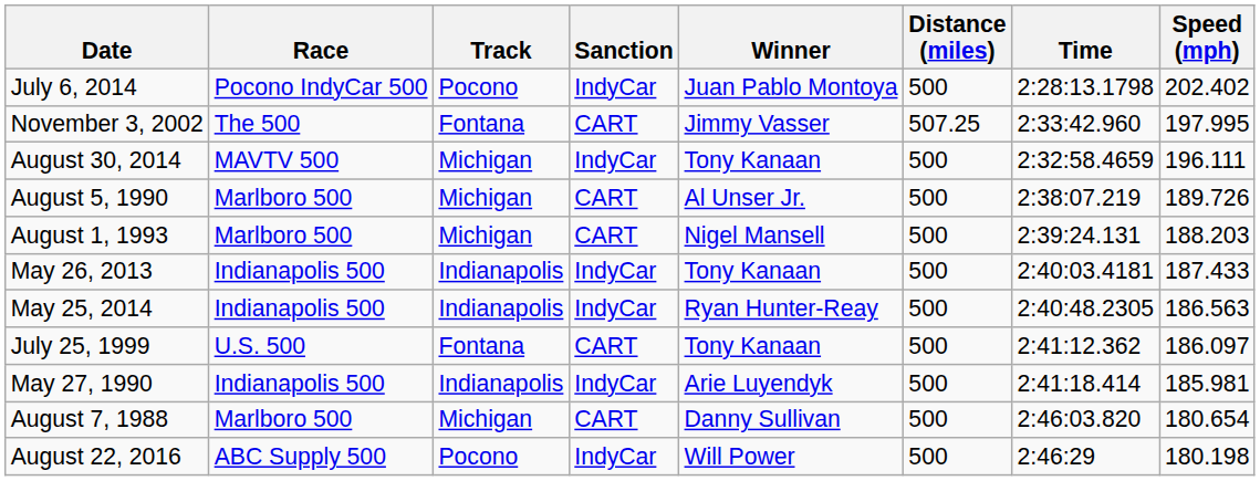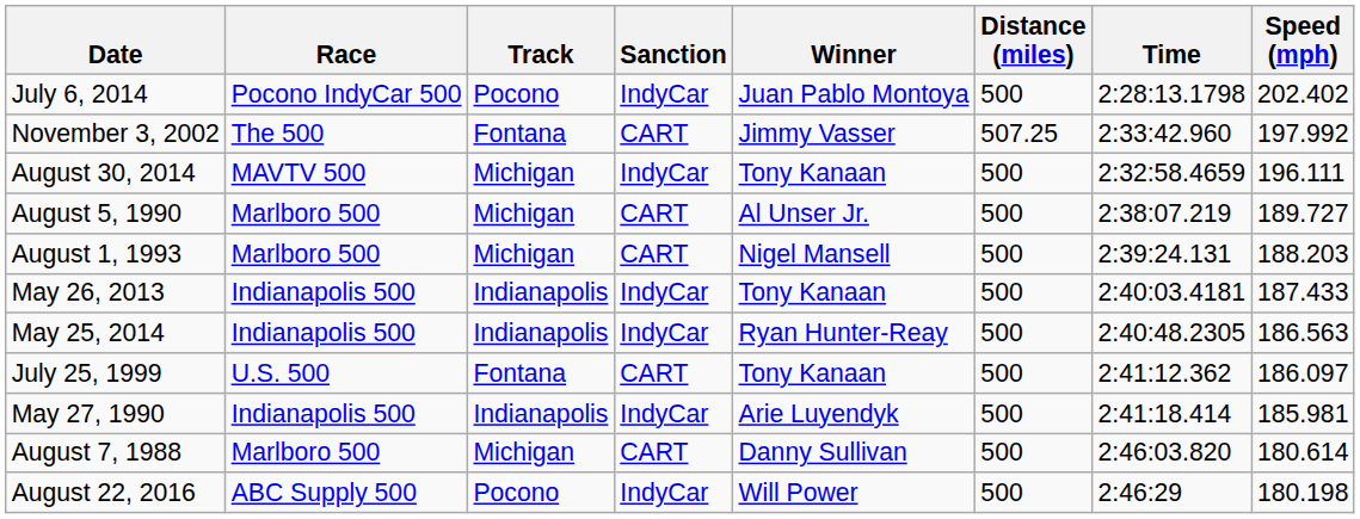 <table class="wikitable" style="font-size:90%;">
 <tr>
 <th valign="bottom" class="unsortable">Date<br></th>
 <th valign="bottom" class="unsortable">Race<br></th>
 <th valign="bottom" class="unsortable">Track<br></th>
 <th valign="bottom" class="unsortable">Sanction<br></th>
 <th valign="bottom" class="unsortable">Winner<br></th>
 <th valign="bottom">Distance<br>(<a href='#'>miles</a>)</th>
 <th valign="bottom">Time<br></th>
 <th valign="bottom">Speed<br>(<a href='#'>mph</a>)<br></th>
 </tr>
 <tr>
 <td>July 6, 2014</td>
 <td><a href='#'>Pocono IndyCar 500</a></td>
 <td><a href='#'>Pocono</a></td>
 <td><a href='#'>IndyCar</a></td>
 <td> <a href='#'>Juan Pablo Montoya</a></td>
 <td>500</td>
 <td>2:28:13.1798</td>
 <td>202.402</td>
 </tr>
 <tr>
 <td>November 3, 2002</td>
 <td><a href='#'>The 500</a></td>
 <td><a href='#'>Fontana</a></td>
 <td><a href='#'>CART</a></td>
 <td> <a href='#'>Jimmy Vasser</a></td>
 <td>507.25</td>
 <td>2:33:42.960</td>
-<td>197.995</td>
+<td>197.992</td>
 </tr>
 <tr>
 <td>August 30, 2014</td>
 <td><a href='#'>MAVTV 500</a></td>
 <td><a href='#'>Michigan</a></td>
 <td><a href='#'>IndyCar</a></td>
 <td> <a href='#'>Tony Kanaan</a></td>
 <td>500</td>
 <td>2:32:58.4659</td>
 <td>196.111</td>
 </tr>
 <tr>
 <td>August 5, 1990</td>
 <td><a href='#'>Marlboro 500</a> </td>
 <td><a href='#'>Michigan</a></td>
 <td><a href='#'>CART</a></td>
 <td> <a href='#'>Al Unser Jr.</a></td>
 <td>500</td>
 <td>2:38:07.219</td>
-<td>189.726</td>
+<td>189.727</td>
 </tr>
 <tr>
 <td>August 1, 1993</td>
 <td><a href='#'>Marlboro 500</a> </td>
 <td><a href='#'>Michigan</a></td>
 <td><a href='#'>CART</a></td>
 <td> <a href='#'>Nigel Mansell</a></td>
 <td>500</td>
 <td>2:39:24.131</td>
 <td>188.203</td>
 </tr>
 <tr>
 <td>May 26, 2013</td>
 <td><a href='#'>Indianapolis 500</a></td>
 <td><a href='#'>Indianapolis</a></td>
 <td><a href='#'>IndyCar</a></td>
 <td> <a href='#'>Tony Kanaan</a></td>
 <td>500</td>
 <td>2:40:03.4181</td>
 <td>187.433</td>
 </tr>
 <tr>
 <td>May 25, 2014</td>
 <td><a href='#'>Indianapolis 500</a></td>
 <td><a href='#'>Indianapolis</a></td>
 <td><a href='#'>IndyCar</a></td>
 <td> <a href='#'>Ryan Hunter-Reay</a></td>
 <td>500</td>
 <td>2:40:48.2305</td>
 <td>186.563</td>
 </tr>
 <tr>
 <td>July 25, 1999</td>
 <td><a href='#'>U.S. 500</a> </td>
 <td><a href='#'>Fontana</a></td>
 <td><a href='#'>CART</a></td>
 <td> <a href='#'>Tony Kanaan</a></td>
 <td>500</td>
 <td>2:41:12.362</td>
 <td>186.097</td>
 </tr>
 <tr>
 <td>May 27, 1990</td>
 <td><a href='#'>Indianapolis 500</a></td>
 <td><a href='#'>Indianapolis</a></td>
 <td><a href='#'>IndyCar</a></td>
 <td> <a href='#'>Arie Luyendyk</a></td>
 <td>500</td>
 <td>2:41:18.414</td>
 <td>185.981</td>
 </tr>
 <tr>
 <td>August 7, 1988</td>
 <td><a href='#'>Marlboro 500</a> </td>
 <td><a href='#'>Michigan</a></td>
 <td><a href='#'>CART</a></td>
 <td> <a href='#'>Danny Sullivan</a></td>
 <td>500</td>
 <td>2:46:03.820</td>
-<td>180.654</td>
+<td>180.614</td>
 </tr>
 <tr>
 <td>August 22, 2016</td>
 <td><a href='#'>ABC Supply 500</a></td>
 <td><a href='#'>Pocono</a></td>
 <td><a href='#'>IndyCar</a></td>
 <td> <a href='#'>Will Power</a></td>
 <td>500</td>
 <td>2:46:29</td>
 <td>180.198</td>
 </tr>
 </table>
